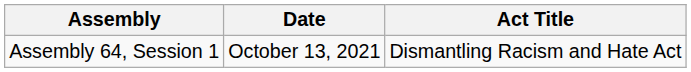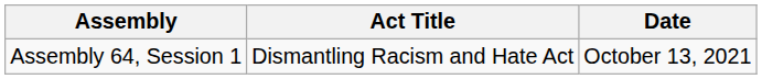 <table class="wikitable">
 <tr>
 <th>Assembly</th>
+<th>Act Title</th>
 <th>Date</th>
-<th>Act Title</th>
 </tr>
 <tr>
 <td>Assembly 64, Session 1</td>
+<td>Dismantling Racism and Hate Act</td>
 <td>October 13, 2021</td>
-<td>Dismantling Racism and Hate Act</td>
 </tr>
 </table>
